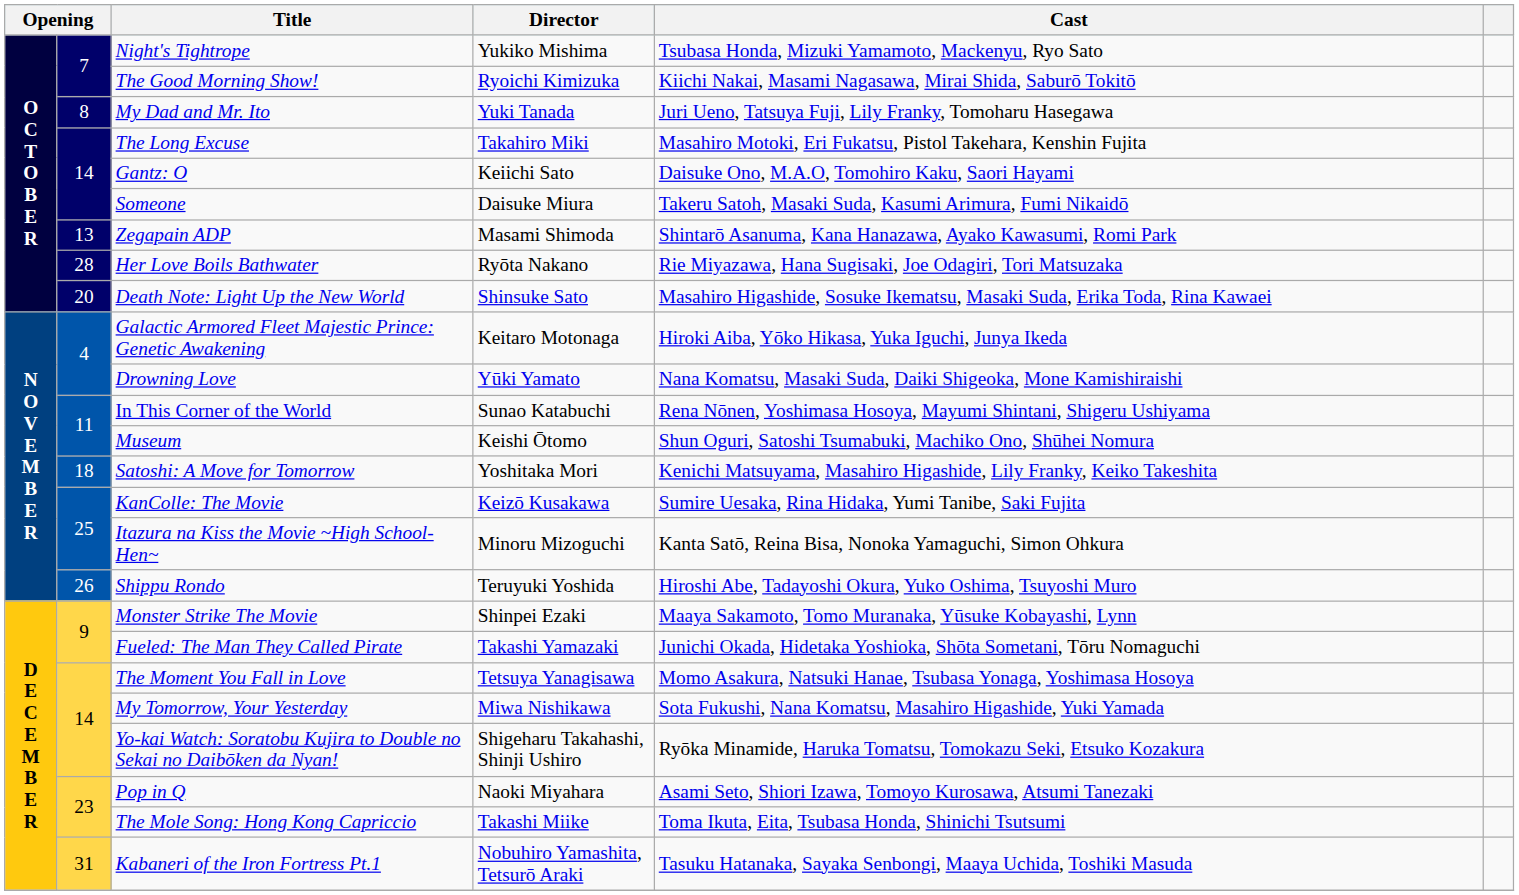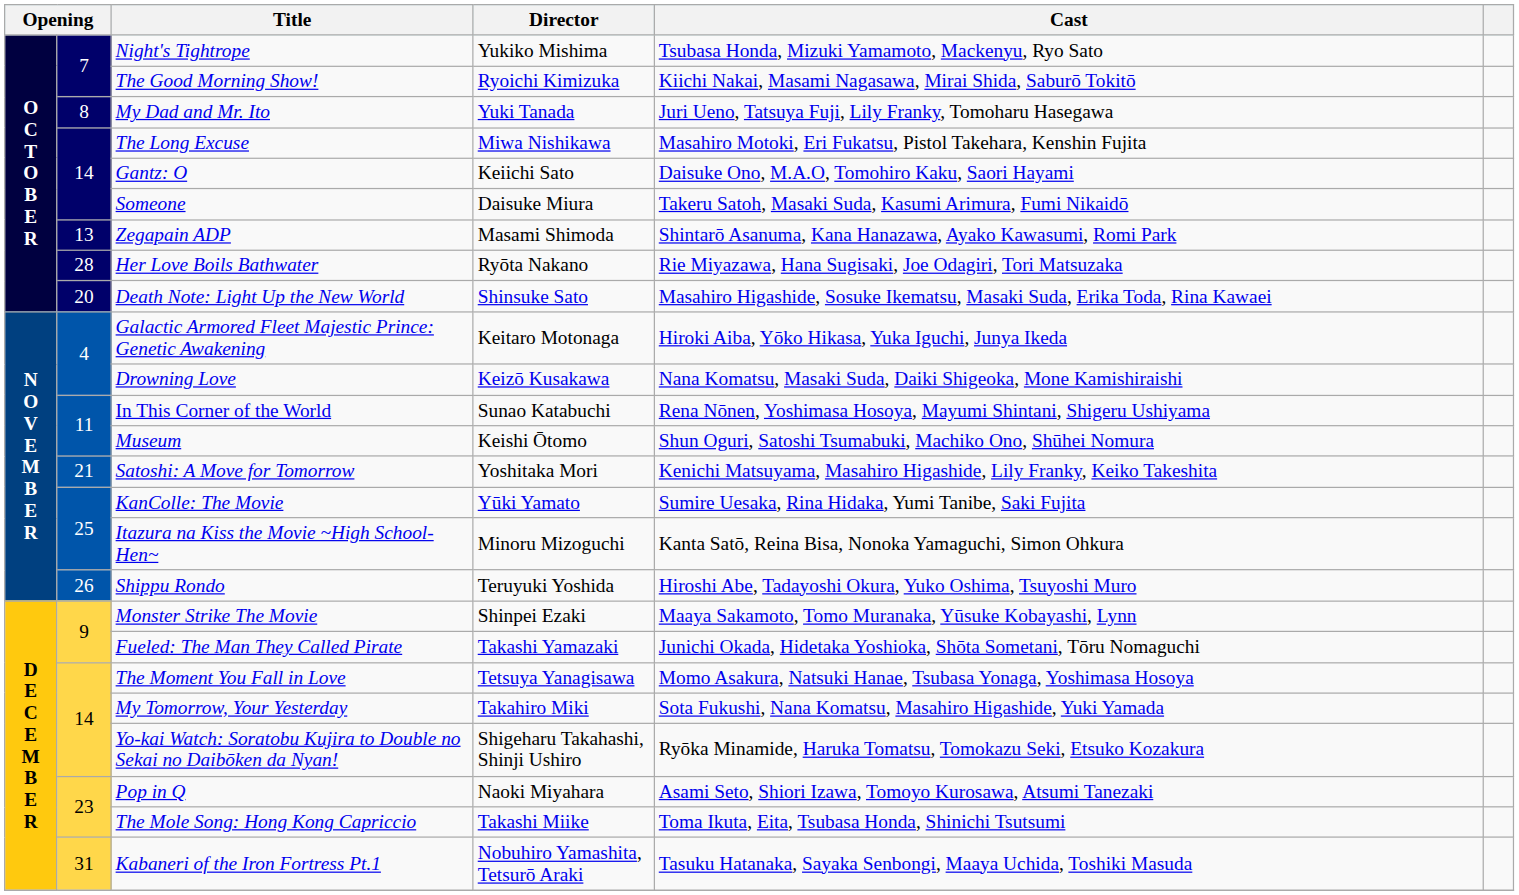 <table class="wikitable">
 <tr style="background:#b0e0e6; text-align:center;">
 <th colspan="2">Opening</th>
 <th style="width:24%;">Title</th>
 <th style="width:12%">Director</th>
 <th>Cast</th>
 <th style="width:2%;"></th>
 </tr>
 <tr>
 <th rowspan="9" style="text-align:center; background:#000040; color:white;">O<br>C<br>T<br>O<br>B<br>E<br>R</th>
 <td rowspan="2" style="text-align:center; background:#00006A; color:white;">7</td>
 <td><em><a href='#'>Night's Tightrope</a></em></td>
 <td>Yukiko Mishima</td>
 <td><a href='#'>Tsubasa Honda</a>, <a href='#'>Mizuki Yamamoto</a>, <a href='#'>Mackenyu</a>, Ryo Sato</td>
 <td></td>
 </tr>
 <tr>
 <td><em><a href='#'>The Good Morning Show!</a></em></td>
 <td><a href='#'>Ryoichi Kimizuka</a></td>
 <td><a href='#'>Kiichi Nakai</a>, <a href='#'>Masami Nagasawa</a>, <a href='#'>Mirai Shida</a>, <a href='#'>Saburō Tokitō</a></td>
 <td></td>
 </tr>
 <tr>
 <td rowspan="1" style="text-align:center; background:#00006A; color:white;">8</td>
 <td><em><a href='#'>My Dad and Mr. Ito</a></em></td>
 <td><a href='#'>Yuki Tanada</a></td>
 <td><a href='#'>Juri Ueno</a>, <a href='#'>Tatsuya Fuji</a>, <a href='#'>Lily Franky</a>, Tomoharu Hasegawa</td>
 <td></td>
 </tr>
 <tr>
 <td rowspan="3" style="text-align:center; background:#00006A; color:white;">14</td>
 <td><em><a href='#'>The Long Excuse</a></em></td>
-<td><a href='#'>Takahiro Miki</a></td>
+<td><a href='#'>Miwa Nishikawa</a></td>
 <td><a href='#'>Masahiro Motoki</a>, <a href='#'>Eri Fukatsu</a>, Pistol Takehara, Kenshin Fujita</td>
 <td></td>
 </tr>
 <tr>
 <td><em><a href='#'>Gantz: O</a></em></td>
 <td>Keiichi Sato</td>
 <td><a href='#'>Daisuke Ono</a>, <a href='#'>M.A.O</a>, <a href='#'>Tomohiro Kaku</a>, <a href='#'>Saori Hayami</a></td>
 <td></td>
 </tr>
 <tr>
 <td><em><a href='#'>Someone</a></em></td>
 <td>Daisuke Miura</td>
 <td><a href='#'>Takeru Satoh</a>, <a href='#'>Masaki Suda</a>, <a href='#'>Kasumi Arimura</a>, <a href='#'>Fumi Nikaidō</a></td>
 <td></td>
 </tr>
 <tr>
 <td rowspan="1" style="text-align:center; background:#00006A; color:white;">13</td>
 <td><em><a href='#'>Zegapain ADP</a></em></td>
 <td>Masami Shimoda</td>
 <td><a href='#'>Shintarō Asanuma</a>, <a href='#'>Kana Hanazawa</a>, <a href='#'>Ayako Kawasumi</a>, <a href='#'>Romi Park</a></td>
 <td></td>
 </tr>
 <tr>
 <td rowspan="1" style="text-align:center; background:#00006A; color:white;">28</td>
 <td><em><a href='#'>Her Love Boils Bathwater</a></em></td>
 <td>Ryōta Nakano</td>
 <td><a href='#'>Rie Miyazawa</a>, <a href='#'>Hana Sugisaki</a>, <a href='#'>Joe Odagiri</a>, <a href='#'>Tori Matsuzaka</a></td>
 <td></td>
 </tr>
 <tr>
 <td rowspan="1" style="text-align:center; background:#00006A; color:white;">20</td>
 <td><em><a href='#'>Death Note: Light Up the New World</a></em></td>
 <td><a href='#'>Shinsuke Sato</a></td>
 <td><a href='#'>Masahiro Higashide</a>, <a href='#'>Sosuke Ikematsu</a>, <a href='#'>Masaki Suda</a>, <a href='#'>Erika Toda</a>, <a href='#'>Rina Kawaei</a></td>
 <td></td>
 </tr>
 <tr>
 <th rowspan="8" style="text-align:center; background:#004080; color:white;">N<br>O<br>V<br>E<br>M<br>B<br>E<br>R</th>
 <td rowspan="2" style="text-align:center; background:#0055AA; color:white;">4</td>
 <td><em><a href='#'>Galactic Armored Fleet Majestic Prince: Genetic Awakening</a></em></td>
 <td>Keitaro Motonaga</td>
 <td><a href='#'>Hiroki Aiba</a>, <a href='#'>Yōko Hikasa</a>, <a href='#'>Yuka Iguchi</a>, <a href='#'>Junya Ikeda</a></td>
 <td></td>
 </tr>
 <tr>
 <td><em><a href='#'>Drowning Love</a></em></td>
-<td><a href='#'>Yūki Yamato</a></td>
+<td><a href='#'>Keizō Kusakawa</a></td>
 <td><a href='#'>Nana Komatsu</a>, <a href='#'>Masaki Suda</a>, <a href='#'>Daiki Shigeoka</a>, <a href='#'>Mone Kamishiraishi</a></td>
 <td></td>
 </tr>
 <tr>
 <td rowspan="2" style="text-align:center; background:#0055AA; color:white;">11</td>
 <td><a href='#'>In This Corner of the World</a></td>
 <td>Sunao Katabuchi</td>
 <td><a href='#'>Rena Nōnen</a>, <a href='#'>Yoshimasa Hosoya</a>, <a href='#'>Mayumi Shintani</a>, <a href='#'>Shigeru Ushiyama</a></td>
 <td></td>
 </tr>
 <tr>
 <td><em><a href='#'>Museum</a></em></td>
 <td>Keishi Ōtomo</td>
 <td><a href='#'>Shun Oguri</a>, <a href='#'>Satoshi Tsumabuki</a>, <a href='#'>Machiko Ono</a>, <a href='#'>Shūhei Nomura</a></td>
 <td></td>
 </tr>
 <tr>
-<td rowspan="1" style="text-align:center; background:#0055AA; color:white;">18</td>
+<td rowspan="1" style="text-align:center; background:#0055AA; color:white;">21</td>
 <td><em><a href='#'>Satoshi: A Move for Tomorrow</a></em></td>
 <td>Yoshitaka Mori</td>
 <td><a href='#'>Kenichi Matsuyama</a>, <a href='#'>Masahiro Higashide</a>, <a href='#'>Lily Franky</a>, <a href='#'>Keiko Takeshita</a></td>
 <td></td>
 </tr>
 <tr>
 <td rowspan="2" style="text-align:center; background:#0055AA; color:white;">25</td>
 <td><em><a href='#'>KanColle: The Movie</a></em></td>
-<td><a href='#'>Keizō Kusakawa</a></td>
+<td><a href='#'>Yūki Yamato</a></td>
 <td><a href='#'>Sumire Uesaka</a>, <a href='#'>Rina Hidaka</a>, Yumi Tanibe, <a href='#'>Saki Fujita</a></td>
 <td></td>
 </tr>
 <tr>
 <td><em><a href='#'>Itazura na Kiss the Movie ~High School-Hen~</a></em></td>
 <td>Minoru Mizoguchi</td>
 <td>Kanta Satō, Reina Bisa, Nonoka Yamaguchi, Simon Ohkura</td>
 <td></td>
 </tr>
 <tr>
 <td rowspan="1" style="text-align:center; background:#0055AA; color:white;">26</td>
 <td><em><a href='#'>Shippu Rondo</a></em></td>
 <td>Teruyuki Yoshida</td>
 <td><a href='#'>Hiroshi Abe</a>, <a href='#'>Tadayoshi Okura</a>, <a href='#'>Yuko Oshima</a>, <a href='#'>Tsuyoshi Muro</a></td>
 <td></td>
 </tr>
 <tr>
 <th rowspan="8" style="text-align:center; background:#FFC90E; color:black;">D<br>E<br>C<br>E<br>M<br>B<br>E<br>R</th>
 <td rowspan="2" style="text-align:center; background:#FFD74A; color:black;">9</td>
 <td><em><a href='#'>Monster Strike The Movie</a></em></td>
 <td>Shinpei Ezaki</td>
 <td><a href='#'>Maaya Sakamoto</a>, <a href='#'>Tomo Muranaka</a>, <a href='#'>Yūsuke Kobayashi</a>, <a href='#'>Lynn</a></td>
 <td></td>
 </tr>
 <tr>
 <td><em><a href='#'>Fueled: The Man They Called Pirate</a></em></td>
 <td><a href='#'>Takashi Yamazaki</a></td>
 <td><a href='#'>Junichi Okada</a>, <a href='#'>Hidetaka Yoshioka</a>, <a href='#'>Shōta Sometani</a>, Tōru Nomaguchi</td>
 <td></td>
 </tr>
 <tr>
 <td rowspan="3" style="text-align:center; background:#FFD74A; color:black;">14</td>
 <td><em><a href='#'>The Moment You Fall in Love</a></em></td>
 <td><a href='#'>Tetsuya Yanagisawa</a></td>
 <td><a href='#'>Momo Asakura</a>, <a href='#'>Natsuki Hanae</a>, <a href='#'>Tsubasa Yonaga</a>, <a href='#'>Yoshimasa Hosoya</a></td>
 <td></td>
 </tr>
 <tr>
 <td><em><a href='#'>My Tomorrow, Your Yesterday</a></em></td>
-<td><a href='#'>Miwa Nishikawa</a></td>
+<td><a href='#'>Takahiro Miki</a></td>
 <td><a href='#'>Sota Fukushi</a>, <a href='#'>Nana Komatsu</a>, <a href='#'>Masahiro Higashide</a>, <a href='#'>Yuki Yamada</a></td>
 <td></td>
 </tr>
 <tr>
 <td><em><a href='#'>Yo-kai Watch: Soratobu Kujira to Double no Sekai no Daibōken da Nyan!</a></em></td>
 <td>Shigeharu Takahashi, Shinji Ushiro</td>
 <td>Ryōka Minamide, <a href='#'>Haruka Tomatsu</a>, <a href='#'>Tomokazu Seki</a>, <a href='#'>Etsuko Kozakura</a></td>
 <td></td>
 </tr>
 <tr>
 <td rowspan="2" style="text-align:center; background:#FFD74A; color:black;">23</td>
 <td><em><a href='#'>Pop in Q</a></em></td>
 <td>Naoki Miyahara</td>
 <td><a href='#'>Asami Seto</a>, <a href='#'>Shiori Izawa</a>, <a href='#'>Tomoyo Kurosawa</a>, <a href='#'>Atsumi Tanezaki</a></td>
 <td></td>
 </tr>
 <tr>
 <td><em><a href='#'>The Mole Song: Hong Kong Capriccio</a></em></td>
 <td><a href='#'>Takashi Miike</a></td>
 <td><a href='#'>Toma Ikuta</a>, <a href='#'>Eita</a>, <a href='#'>Tsubasa Honda</a>, <a href='#'>Shinichi Tsutsumi</a></td>
 <td></td>
 </tr>
 <tr>
 <td rowspan="1" style="text-align:center; background:#FFD74A; color:black;">31</td>
 <td><em><a href='#'>Kabaneri of the Iron Fortress Pt.1</a></em></td>
 <td><a href='#'>Nobuhiro Yamashita</a>, <a href='#'>Tetsurō Araki</a></td>
 <td><a href='#'>Tasuku Hatanaka</a>, <a href='#'>Sayaka Senbongi</a>, <a href='#'>Maaya Uchida</a>, <a href='#'>Toshiki Masuda</a></td>
 <td></td>
 </tr>
 <tr>
 </tr>
 </table>
